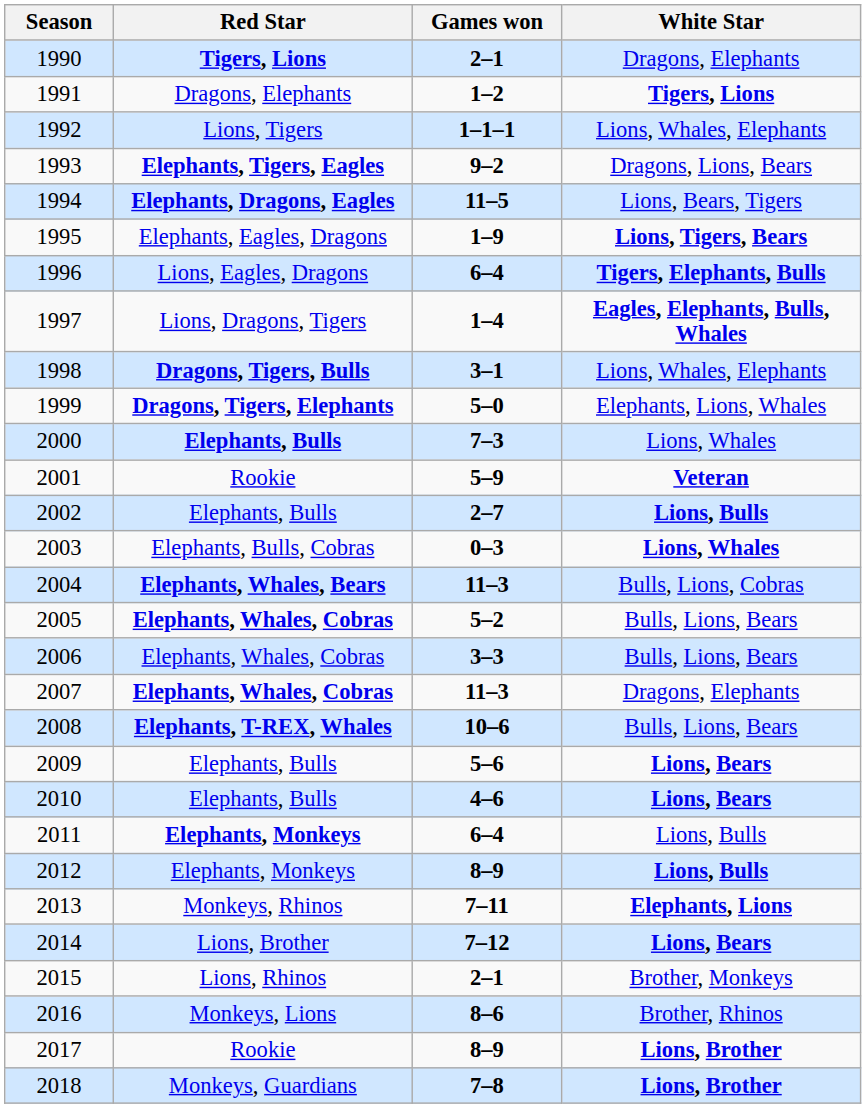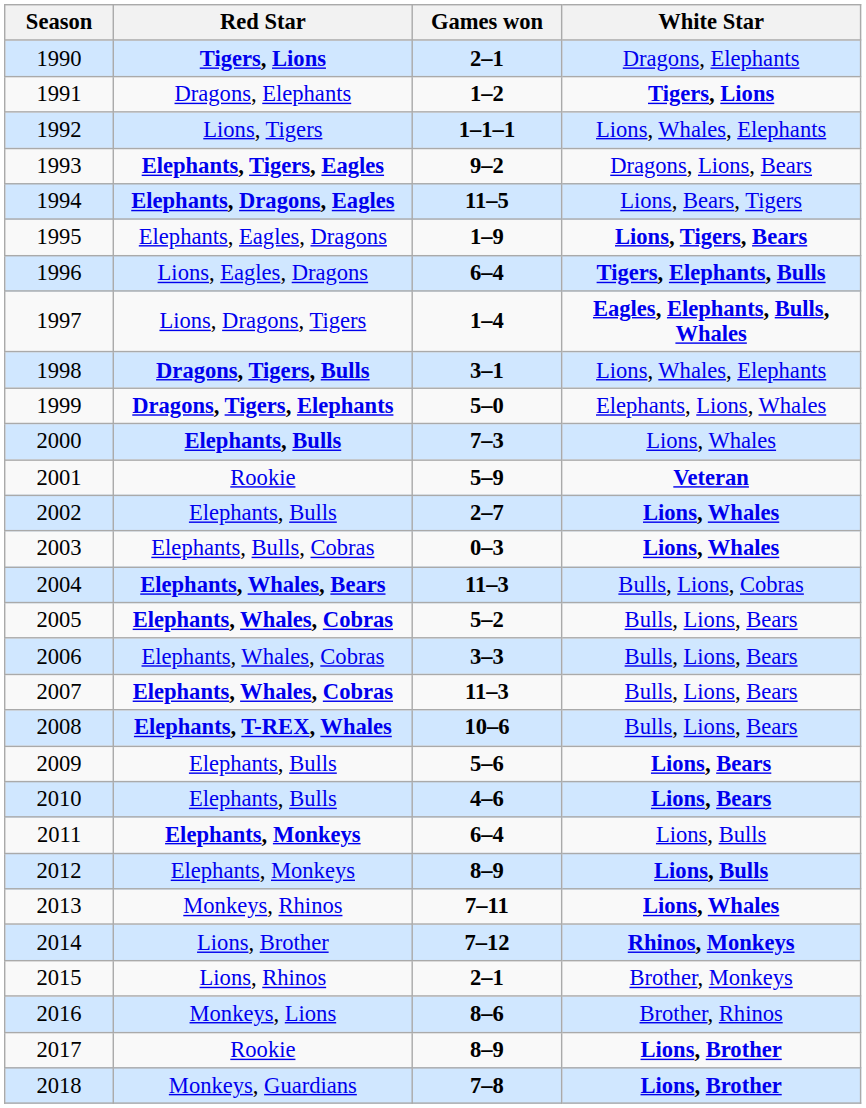 <table class="wikitable">
 <tr align=center style="background:#efefef;">
 <th width=5%>Season</th>
 <th width=20%>Red Star</th>
 <th width=10%>Games won</th>
 <th width=20%>White Star</th>
 </tr>
 <tr align=center bgcolor=D0E7FF>
 <td>1990</td>
 <td><strong><a href='#'>Tigers</a>, <a href='#'>Lions</a></strong></td>
 <td><strong>2–1</strong></td>
 <td><a href='#'>Dragons</a>, <a href='#'>Elephants</a></td>
 </tr>
 <tr align=center bgcolor=>
 <td>1991</td>
 <td><a href='#'>Dragons</a>, <a href='#'>Elephants</a></td>
 <td><strong>1–2</strong></td>
 <td><strong><a href='#'>Tigers</a>, <a href='#'>Lions</a></strong></td>
 </tr>
 <tr align=center bgcolor=D0E7FF>
 <td>1992</td>
 <td><a href='#'>Lions</a>, <a href='#'>Tigers</a></td>
 <td><strong>1–1–1</strong></td>
 <td><a href='#'>Lions</a>, <a href='#'>Whales</a>, <a href='#'>Elephants</a></td>
 </tr>
 <tr align=center bgcolor=>
 <td>1993</td>
 <td><strong><a href='#'>Elephants</a>, <a href='#'>Tigers</a>, <a href='#'>Eagles</a></strong></td>
 <td><strong>9–2</strong></td>
 <td><a href='#'>Dragons</a>, <a href='#'>Lions</a>, <a href='#'>Bears</a></td>
 </tr>
 <tr align=center bgcolor=D0E7FF>
 <td>1994</td>
 <td><strong><a href='#'>Elephants</a>, <a href='#'>Dragons</a>, <a href='#'>Eagles</a></strong></td>
 <td><strong>11–5</strong></td>
 <td><a href='#'>Lions</a>, <a href='#'>Bears</a>, <a href='#'>Tigers</a></td>
 </tr>
 <tr align=center bgcolor=>
 <td>1995</td>
 <td><a href='#'>Elephants</a>, <a href='#'>Eagles</a>, <a href='#'>Dragons</a></td>
 <td><strong>1–9</strong></td>
 <td><strong><a href='#'>Lions</a>, <a href='#'>Tigers</a>, <a href='#'>Bears</a></strong></td>
 </tr>
 <tr align=center bgcolor=D0E7FF>
 <td>1996</td>
 <td><a href='#'>Lions</a>, <a href='#'>Eagles</a>, <a href='#'>Dragons</a></td>
 <td><strong>6–4</strong></td>
 <td><strong><a href='#'>Tigers</a>, <a href='#'>Elephants</a>, <a href='#'>Bulls</a></strong></td>
 </tr>
 <tr align=center bgcolor=>
 <td>1997</td>
 <td><a href='#'>Lions</a>, <a href='#'>Dragons</a>, <a href='#'>Tigers</a></td>
 <td><strong>1–4</strong></td>
 <td><strong><a href='#'>Eagles</a>, <a href='#'>Elephants</a>, <a href='#'>Bulls</a>, <a href='#'>Whales</a></strong></td>
 </tr>
 <tr align=center bgcolor=D0E7FF>
 <td>1998</td>
 <td><strong><a href='#'>Dragons</a>, <a href='#'>Tigers</a>, <a href='#'>Bulls</a></strong></td>
 <td><strong>3–1</strong></td>
 <td><a href='#'>Lions</a>, <a href='#'>Whales</a>, <a href='#'>Elephants</a></td>
 </tr>
 <tr align=center bgcolor=>
 <td>1999</td>
 <td><strong><a href='#'>Dragons</a>, <a href='#'>Tigers</a>, <a href='#'>Elephants</a></strong></td>
 <td><strong>5–0</strong></td>
 <td><a href='#'>Elephants</a>, <a href='#'>Lions</a>, <a href='#'>Whales</a></td>
 </tr>
 <tr align=center bgcolor=D0E7FF>
 <td>2000</td>
 <td><strong><a href='#'>Elephants</a>, <a href='#'>Bulls</a></strong></td>
 <td><strong>7–3</strong></td>
 <td><a href='#'>Lions</a>, <a href='#'>Whales</a></td>
 </tr>
 <tr align=center bgcolor=>
 <td>2001</td>
 <td><a href='#'>Rookie</a></td>
 <td><strong>5–9</strong></td>
 <td><strong><a href='#'>Veteran</a></strong></td>
 </tr>
 <tr align=center bgcolor=D0E7FF>
 <td>2002</td>
 <td><a href='#'>Elephants</a>, <a href='#'>Bulls</a></td>
 <td><strong>2–7</strong></td>
-<td><strong><a href='#'>Lions</a>, <a href='#'>Bulls</a></strong></td>
+<td><strong><a href='#'>Lions</a>, <a href='#'>Whales</a></strong></td>
 </tr>
 <tr align=center bgcolor=>
 <td>2003</td>
 <td><a href='#'>Elephants</a>, <a href='#'>Bulls</a>, <a href='#'>Cobras</a></td>
 <td><strong>0–3</strong></td>
 <td><strong><a href='#'>Lions</a>, <a href='#'>Whales</a></strong></td>
 </tr>
 <tr align=center bgcolor=D0E7FF>
 <td>2004</td>
 <td><strong><a href='#'>Elephants</a>, <a href='#'>Whales</a>, <a href='#'>Bears</a></strong></td>
 <td><strong>11–3</strong></td>
 <td><a href='#'>Bulls</a>, <a href='#'>Lions</a>, <a href='#'>Cobras</a></td>
 </tr>
 <tr align=center bgcolor=>
 <td>2005</td>
 <td><strong><a href='#'>Elephants</a>, <a href='#'>Whales</a>, <a href='#'>Cobras</a></strong></td>
 <td><strong>5–2</strong></td>
 <td><a href='#'>Bulls</a>, <a href='#'>Lions</a>, <a href='#'>Bears</a></td>
 </tr>
 <tr align=center bgcolor=D0E7FF>
 <td>2006</td>
 <td><a href='#'>Elephants</a>, <a href='#'>Whales</a>, <a href='#'>Cobras</a></td>
 <td><strong>3–3</strong></td>
 <td><a href='#'>Bulls</a>, <a href='#'>Lions</a>, <a href='#'>Bears</a></td>
 </tr>
 <tr align=center bgcolor=>
 <td>2007</td>
 <td><strong><a href='#'>Elephants</a>, <a href='#'>Whales</a>, <a href='#'>Cobras</a></strong></td>
 <td><strong>11–3</strong></td>
-<td><a href='#'>Dragons</a>, <a href='#'>Elephants</a></td>
+<td><a href='#'>Bulls</a>, <a href='#'>Lions</a>, <a href='#'>Bears</a></td>
 </tr>
 <tr align=center bgcolor=D0E7FF>
 <td>2008</td>
 <td><strong><a href='#'>Elephants</a>, <a href='#'>T-REX</a>, <a href='#'>Whales</a></strong></td>
 <td><strong>10–6</strong></td>
 <td><a href='#'>Bulls</a>, <a href='#'>Lions</a>, <a href='#'>Bears</a></td>
 </tr>
 <tr align=center bgcolor=>
 <td>2009</td>
 <td><a href='#'>Elephants</a>, <a href='#'>Bulls</a></td>
 <td><strong>5–6</strong></td>
 <td><strong><a href='#'>Lions</a>, <a href='#'>Bears</a></strong></td>
 </tr>
 <tr align=center bgcolor=D0E7FF>
 <td>2010</td>
 <td><a href='#'>Elephants</a>, <a href='#'>Bulls</a></td>
 <td><strong>4–6</strong></td>
 <td><strong><a href='#'>Lions</a>, <a href='#'>Bears</a></strong></td>
 </tr>
 <tr align=center bgcolor=>
 <td>2011</td>
 <td><strong><a href='#'>Elephants</a>, <a href='#'>Monkeys</a></strong></td>
 <td><strong>6–4</strong></td>
 <td><a href='#'>Lions</a>, <a href='#'>Bulls</a></td>
 </tr>
 <tr align=center bgcolor=D0E7FF>
 <td>2012</td>
 <td><a href='#'>Elephants</a>, <a href='#'>Monkeys</a></td>
 <td><strong>8–9</strong></td>
 <td><strong><a href='#'>Lions</a>, <a href='#'>Bulls</a></strong></td>
 </tr>
 <tr align=center bgcolor=>
 <td>2013</td>
 <td><a href='#'>Monkeys</a>, <a href='#'>Rhinos</a></td>
 <td><strong>7–11</strong></td>
-<td><strong><a href='#'>Elephants</a>, <a href='#'>Lions</a></strong></td>
+<td><strong><a href='#'>Lions</a>, <a href='#'>Whales</a></strong></td>
 </tr>
 <tr align=center bgcolor=D0E7FF>
 <td>2014</td>
 <td><a href='#'>Lions</a>, <a href='#'>Brother</a></td>
 <td><strong>7–12</strong></td>
-<td><strong><a href='#'>Lions</a>, <a href='#'>Bears</a></strong></td>
+<td><strong><a href='#'>Rhinos</a>, <a href='#'>Monkeys</a></strong></td>
 </tr>
 <tr align=center bgcolor=>
 <td>2015</td>
 <td><a href='#'>Lions</a>, <a href='#'>Rhinos</a></td>
 <td><strong>2–1</strong></td>
 <td><a href='#'>Brother</a>, <a href='#'>Monkeys</a></td>
 </tr>
 <tr align=center bgcolor=D0E7FF>
 <td>2016</td>
 <td><a href='#'>Monkeys</a>, <a href='#'>Lions</a></td>
 <td><strong>8–6</strong></td>
 <td><a href='#'>Brother</a>, <a href='#'>Rhinos</a></td>
 </tr>
 <tr align=center bgcolor=>
 <td>2017</td>
 <td><a href='#'>Rookie</a></td>
 <td><strong>8–9</strong></td>
 <td><strong><a href='#'>Lions</a>, <a href='#'>Brother</a></strong></td>
 </tr>
 <tr align=center bgcolor=D0E7FF>
 <td>2018</td>
 <td><a href='#'>Monkeys</a>, <a href='#'>Guardians</a></td>
 <td><strong>7–8</strong></td>
 <td><strong><a href='#'>Lions</a>, <a href='#'>Brother</a></strong></td>
 </tr>
 </table>
